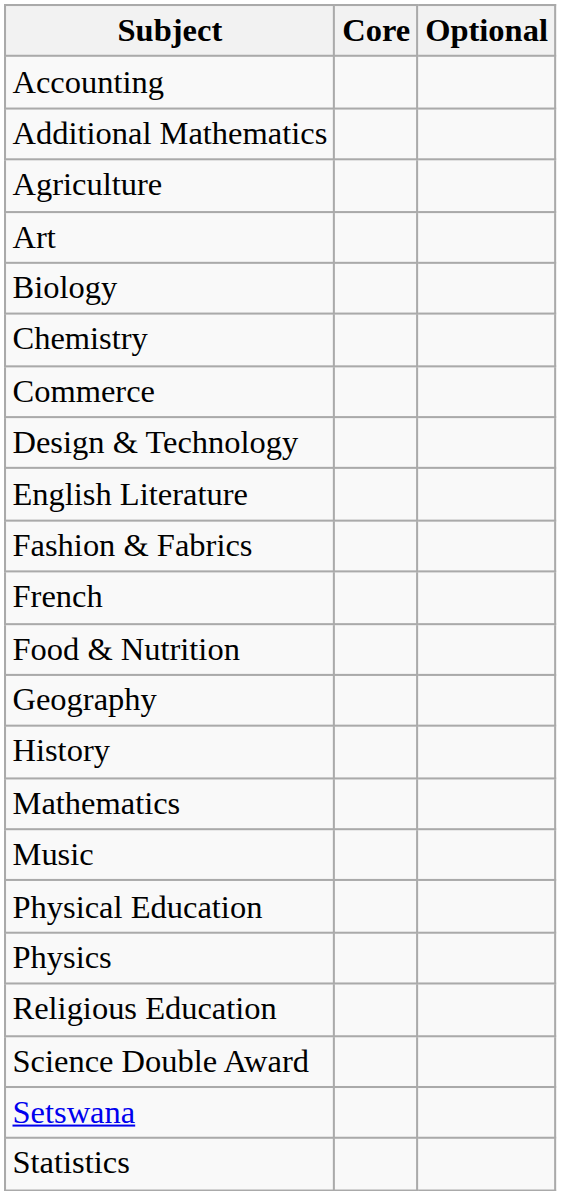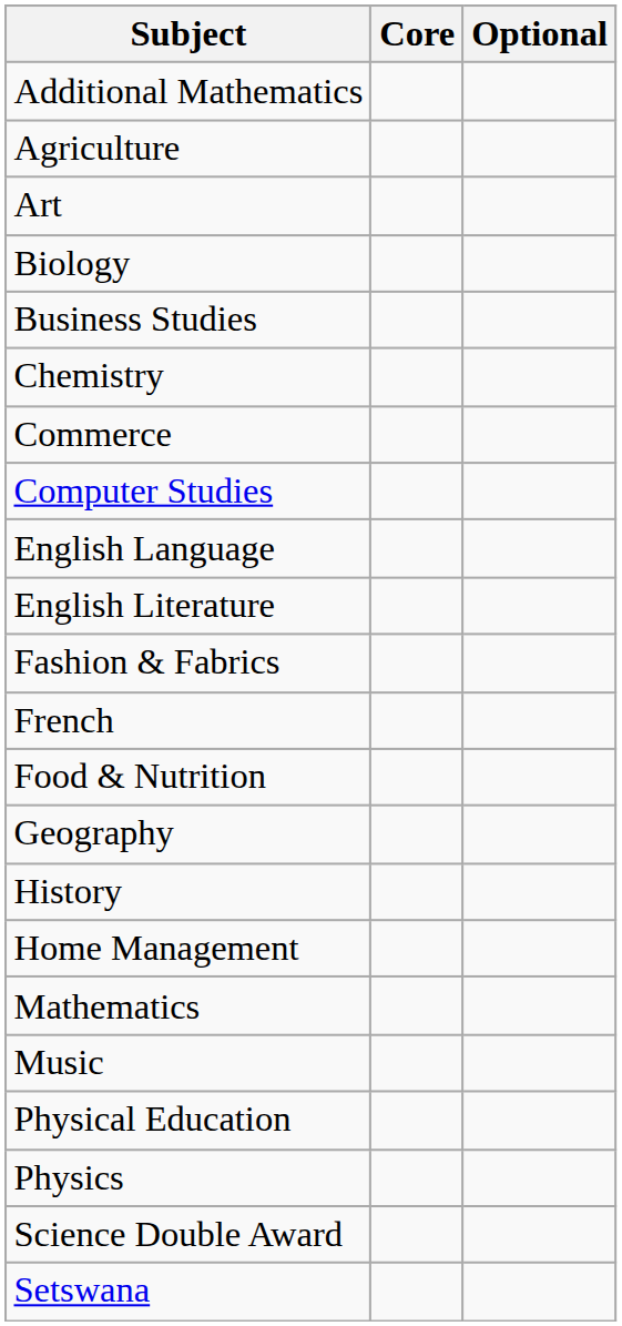 <table class="wikitable collapsible collapsed">
 <tr>
 <th>Subject</th>
 <th>Core</th>
 <th>Optional</th>
-</tr>
-<tr>
-<td>Accounting</td>
-<td></td>
-<td></td>
 </tr>
 <tr>
 <td>Additional Mathematics</td>
 <td></td>
 <td></td>
 </tr>
 <tr>
 <td>Agriculture</td>
 <td></td>
 <td></td>
 </tr>
 <tr>
 <td>Art</td>
 <td></td>
 <td></td>
 </tr>
 <tr>
 <td>Biology</td>
 <td></td>
 <td></td>
 </tr>
 <tr>
+<td>Business Studies</td>
+<td></td>
+<td></td>
+</tr>
+<tr>
 <td>Chemistry</td>
 <td></td>
 <td></td>
 </tr>
 <tr>
 <td>Commerce</td>
 <td></td>
 <td></td>
 </tr>
 <tr>
-<td>Design & Technology</td>
+<td><a href='#'>Computer Studies</a></td>
+<td></td>
+<td></td>
+</tr>
+<tr>
+<td>English Language</td>
 <td></td>
 <td></td>
 </tr>
 <tr>
 <td>English Literature</td>
 <td></td>
 <td></td>
 </tr>
 <tr>
 <td>Fashion & Fabrics</td>
 <td></td>
 <td></td>
 </tr>
 <tr>
 <td>French</td>
 <td></td>
 <td></td>
 </tr>
 <tr>
 <td>Food & Nutrition</td>
 <td></td>
 <td></td>
 </tr>
 <tr>
 <td>Geography</td>
 <td></td>
 <td></td>
 </tr>
 <tr>
 <td>History</td>
 <td></td>
 <td></td>
 </tr>
 <tr>
+<td>Home Management</td>
+<td></td>
+<td></td>
+</tr>
+<tr>
 <td>Mathematics</td>
 <td></td>
 <td></td>
 </tr>
 <tr>
 <td>Music</td>
 <td></td>
 <td></td>
 </tr>
 <tr>
 <td>Physical Education</td>
 <td></td>
 <td></td>
 </tr>
 <tr>
 <td>Physics</td>
 <td></td>
 <td></td>
 </tr>
 <tr>
-<td>Religious Education</td>
-<td></td>
-<td></td>
-</tr>
-<tr>
 <td>Science Double Award</td>
 <td></td>
 <td></td>
 </tr>
 <tr>
 <td><a href='#'>Setswana</a></td>
 <td></td>
 <td></td>
 </tr>
-<tr>
-<td>Statistics</td>
-<td></td>
-<td></td>
-</tr>
 </table>
